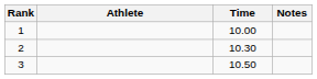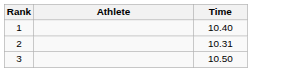 <table class=wikitable style="text-align:center">
 <tr>
 <th width=40>Rank</th>
 <th width=250>Athlete</th>
 <th width=80>Time</th>
-<th width=50>Notes</th>
 </tr>
 <tr>
 <td>1</td>
 <td align=left></td>
-<td>10.00</td>
-<td></td>
+<td>10.40</td>
 </tr>
 <tr>
 <td>2</td>
 <td align=left></td>
-<td>10.30</td>
-<td></td>
+<td>10.31</td>
 </tr>
 <tr>
 <td>3</td>
 <td align=left></td>
 <td>10.50</td>
-<td></td>
 </tr>
 </table>
